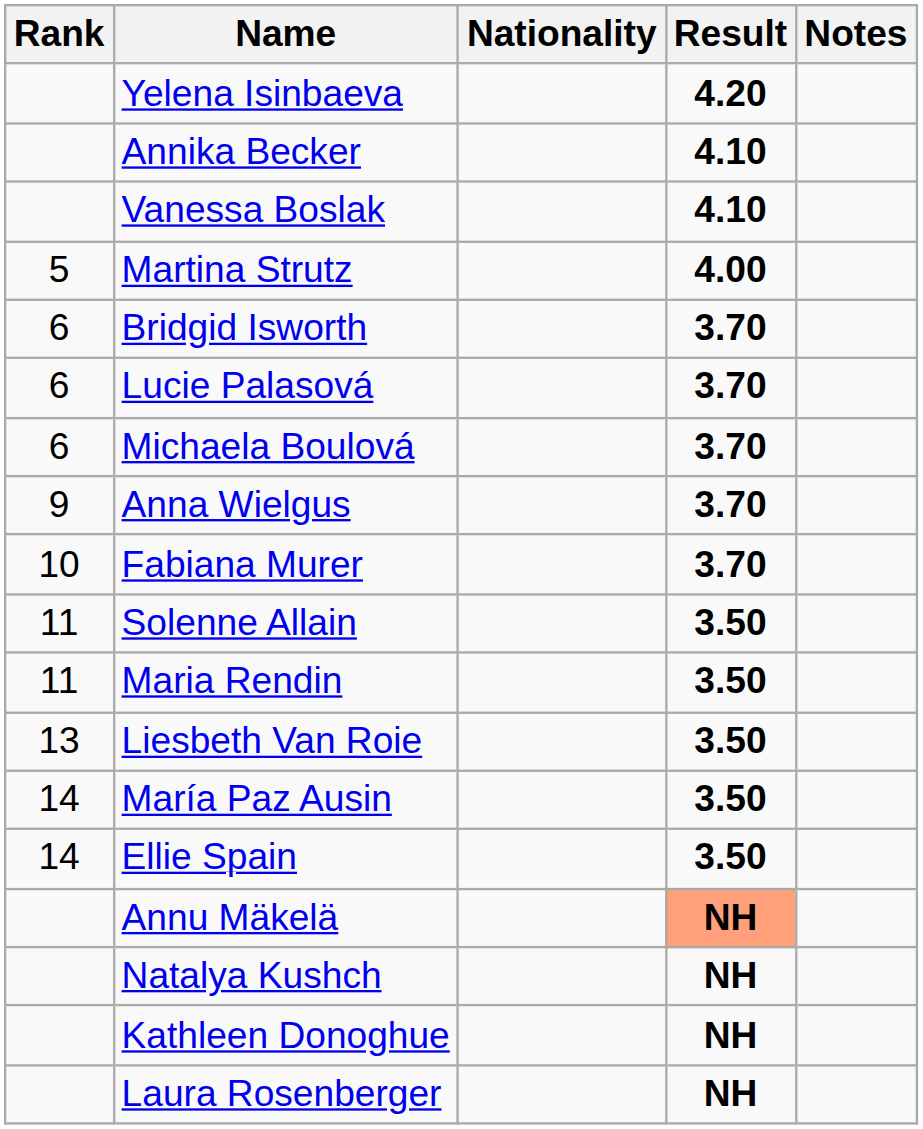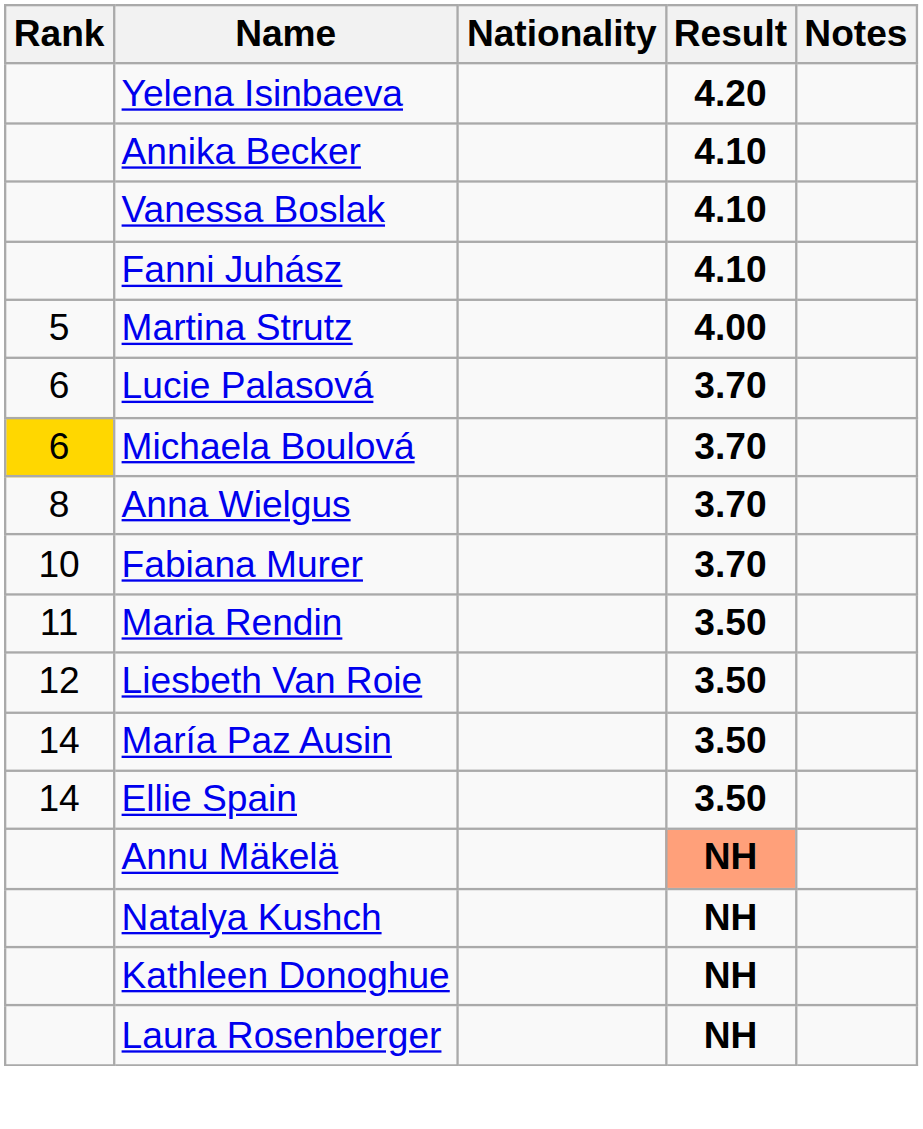 <table class="wikitable sortable" style="text-align:center">
 <tr>
 <th>Rank</th>
 <th>Name</th>
 <th>Nationality</th>
 <th>Result</th>
 <th>Notes</th>
 </tr>
 <tr>
 <td></td>
 <td align=left><a href='#'>Yelena Isinbaeva</a></td>
 <td align=left></td>
 <td><strong>4.20</strong></td>
 <td></td>
 </tr>
 <tr>
 <td></td>
 <td align=left><a href='#'>Annika Becker</a></td>
 <td align=left></td>
 <td><strong>4.10</strong></td>
 <td></td>
 </tr>
 <tr>
 <td></td>
 <td align=left><a href='#'>Vanessa Boslak</a></td>
 <td align=left></td>
 <td><strong>4.10</strong></td>
 <td></td>
 </tr>
 <tr>
+<td></td>
+<td align=left><a href='#'>Fanni Juhász</a></td>
+<td align=left></td>
+<td><strong>4.10</strong></td>
+<td></td>
+</tr>
+<tr>
 <td>5</td>
 <td align=left><a href='#'>Martina Strutz</a></td>
 <td align=left></td>
 <td><strong>4.00</strong></td>
-<td></td>
-</tr>
-<tr>
-<td>6</td>
-<td align=left><a href='#'>Bridgid Isworth</a></td>
-<td align=left></td>
-<td><strong>3.70</strong></td>
 <td></td>
 </tr>
 <tr>
 <td>6</td>
 <td align=left><a href='#'>Lucie Palasová</a></td>
 <td align=left></td>
 <td><strong>3.70</strong></td>
 <td></td>
 </tr>
 <tr>
-<td>6</td>
+<td style="background: gold;">6</td>
 <td align=left><a href='#'>Michaela Boulová</a></td>
 <td align=left></td>
 <td><strong>3.70</strong></td>
 <td></td>
 </tr>
 <tr>
-<td>9</td>
+<td>8</td>
 <td align=left><a href='#'>Anna Wielgus</a></td>
 <td align=left></td>
 <td><strong>3.70</strong></td>
 <td></td>
 </tr>
 <tr>
 <td>10</td>
 <td align=left><a href='#'>Fabiana Murer</a></td>
 <td align=left></td>
 <td><strong>3.70</strong></td>
 <td></td>
 </tr>
 <tr>
 <td>11</td>
-<td align=left><a href='#'>Solenne Allain</a></td>
-<td align=left></td>
-<td><strong>3.50</strong></td>
-<td></td>
-</tr>
-<tr>
-<td>11</td>
 <td align=left><a href='#'>Maria Rendin</a></td>
 <td align=left></td>
 <td><strong>3.50</strong></td>
 <td></td>
 </tr>
 <tr>
-<td>13</td>
+<td>12</td>
 <td align=left><a href='#'>Liesbeth Van Roie</a></td>
 <td align=left></td>
 <td><strong>3.50</strong></td>
 <td></td>
 </tr>
 <tr>
 <td>14</td>
 <td align=left><a href='#'>María Paz Ausin</a></td>
 <td align=left></td>
 <td><strong>3.50</strong></td>
 <td></td>
 </tr>
 <tr>
 <td>14</td>
 <td align=left><a href='#'>Ellie Spain</a></td>
 <td align=left></td>
 <td><strong>3.50</strong></td>
 <td></td>
 </tr>
 <tr>
 <td></td>
 <td align=left><a href='#'>Annu Mäkelä</a></td>
 <td align=left></td>
 <td style="background: lightsalmon;"><strong>NH</strong></td>
 <td></td>
 </tr>
 <tr>
 <td></td>
 <td align=left><a href='#'>Natalya Kushch</a></td>
 <td align=left></td>
 <td><strong>NH</strong></td>
 <td></td>
 </tr>
 <tr>
 <td></td>
 <td align=left><a href='#'>Kathleen Donoghue</a></td>
 <td align=left></td>
 <td><strong>NH</strong></td>
 <td></td>
 </tr>
 <tr>
 <td></td>
 <td align=left><a href='#'>Laura Rosenberger</a></td>
 <td align=left></td>
 <td><strong>NH</strong></td>
 <td></td>
 </tr>
 </table>
